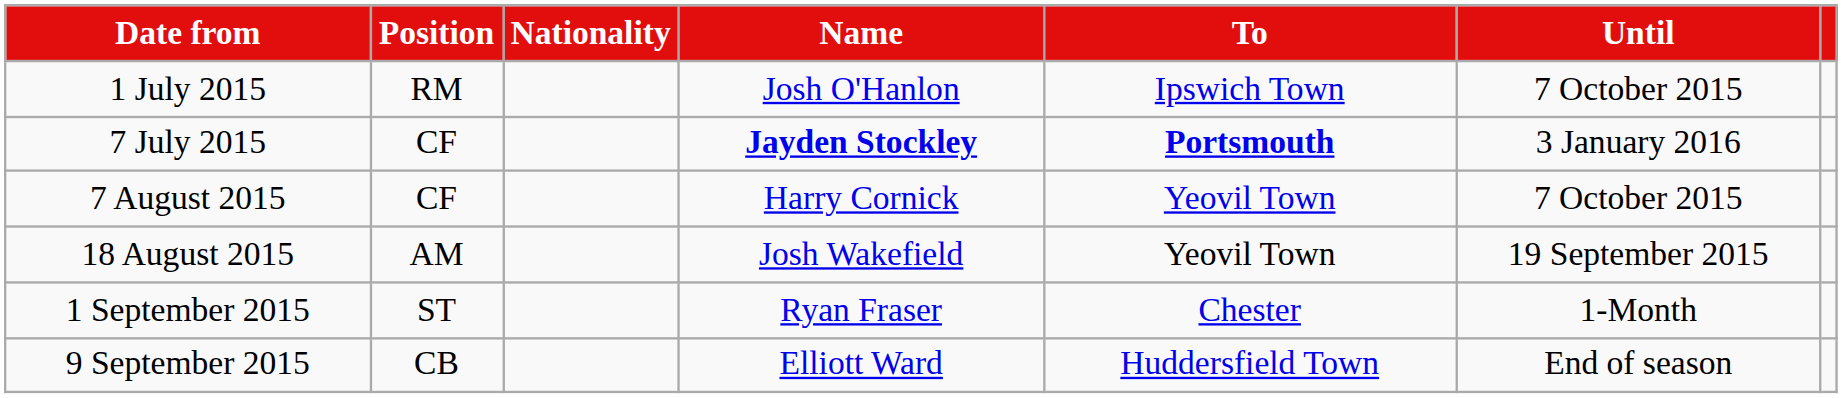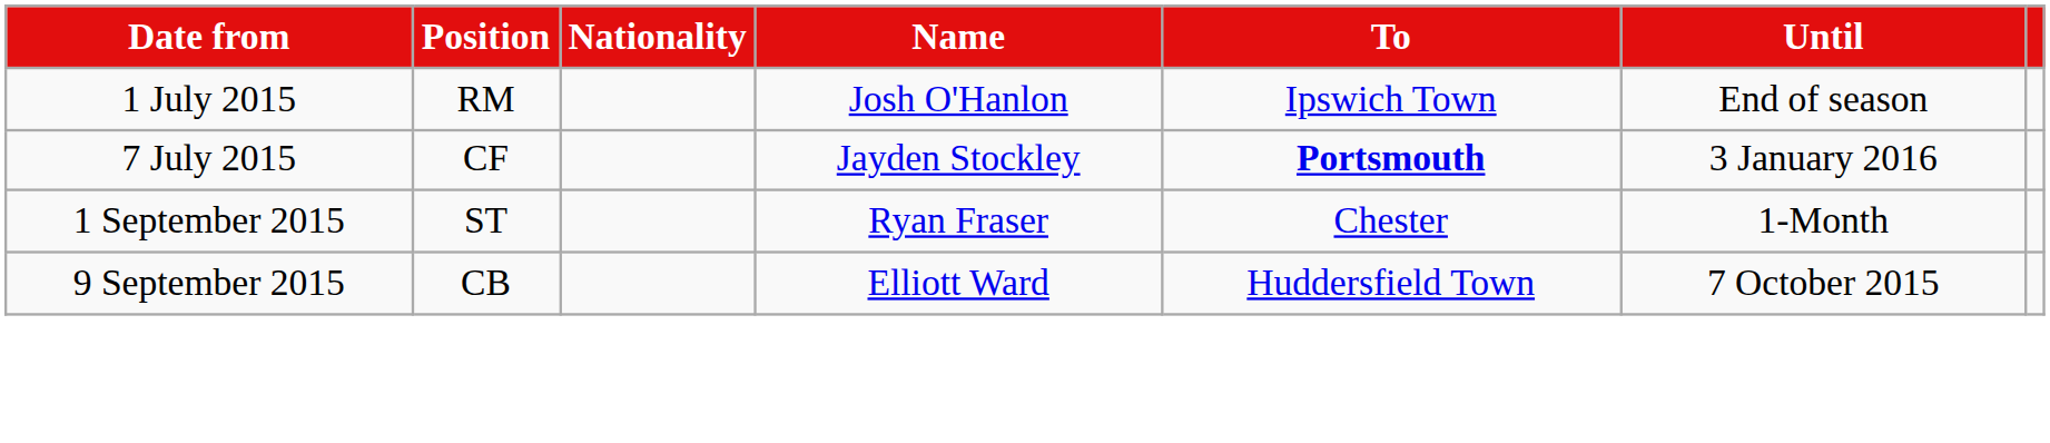 <table class="wikitable"  style="text-align:center; font-size:90%; ">
 <tr>
 <th style="background:#E20E0E; color:white; width:150px;">Date from</th>
 <th style="background:#E20E0E; color:white; width:50px;">Position</th>
 <th style="background:#E20E0E; color:white; width:50px;">Nationality</th>
 <th style="background:#E20E0E; color:white; width:150px;">Name</th>
 <th style="background:#E20E0E; color:white; width:170px;">To</th>
 <th style="background:#E20E0E; color:white; width:150px;">Until</th>
 <th style="background:#E20E0E; color:white"></th>
 </tr>
 <tr>
 <td>1 July 2015</td>
 <td>RM</td>
 <td></td>
 <td><a href='#'>Josh O'Hanlon</a></td>
 <td><a href='#'>Ipswich Town</a></td>
-<td>7 October 2015</td>
+<td>End of season</td>
 <td></td>
 </tr>
 <tr>
 <td>7 July 2015</td>
 <td>CF</td>
 <td></td>
-<td><strong><a href='#'>Jayden Stockley</a></strong></td>
+<td><a href='#'>Jayden Stockley</a></td>
 <td><strong><a href='#'>Portsmouth</a></strong></td>
 <td>3 January 2016</td>
-<td></td>
-</tr>
-<tr>
-<td>7 August 2015</td>
-<td>CF</td>
-<td></td>
-<td><a href='#'>Harry Cornick</a></td>
-<td><a href='#'>Yeovil Town</a></td>
-<td>7 October 2015</td>
-<td></td>
-</tr>
-<tr>
-<td>18 August 2015</td>
-<td>AM</td>
-<td></td>
-<td><a href='#'>Josh Wakefield</a></td>
-<td>Yeovil Town</td>
-<td>19 September 2015</td>
 <td></td>
 </tr>
 <tr>
 <td>1 September 2015</td>
 <td>ST</td>
 <td></td>
 <td><a href='#'>Ryan Fraser</a></td>
 <td><a href='#'>Chester</a></td>
 <td>1-Month</td>
 <td></td>
 </tr>
 <tr>
 <td>9 September 2015</td>
 <td>CB</td>
 <td></td>
 <td><a href='#'>Elliott Ward</a></td>
 <td><a href='#'>Huddersfield Town</a></td>
-<td>End of season</td>
+<td>7 October 2015</td>
 <td></td>
 </tr>
 </table>
